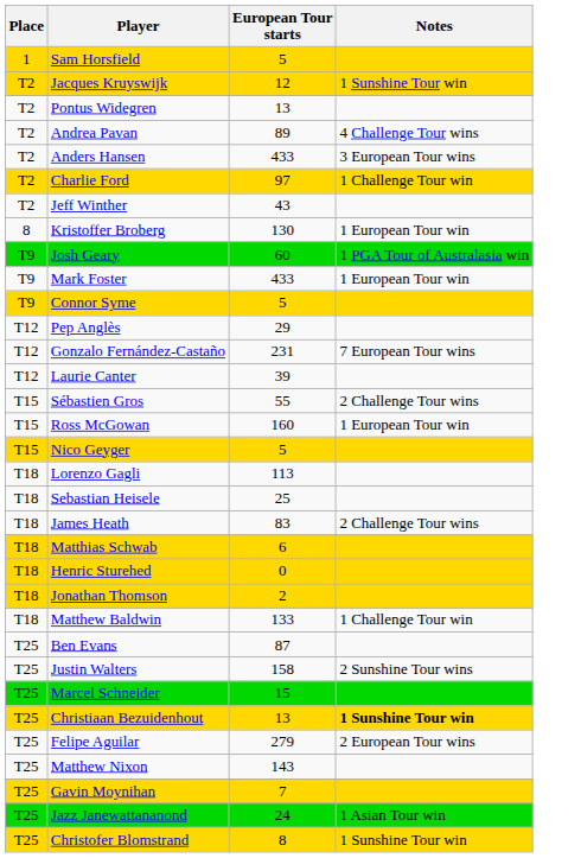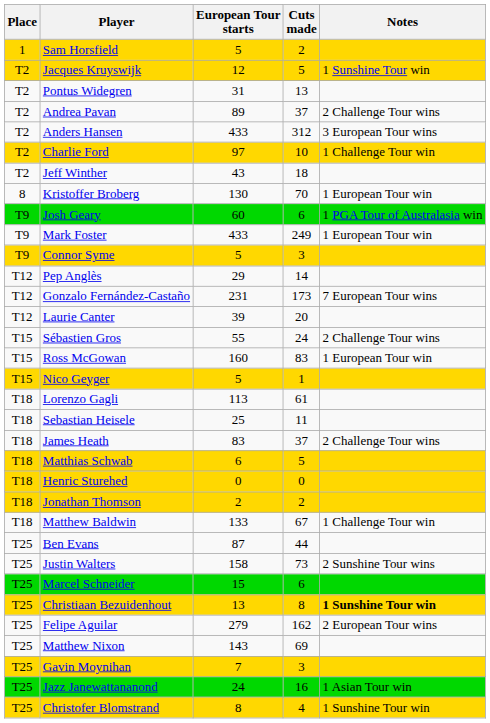 <table class="sortable wikitable" style="text-align:center">
 <tr>
 <th>Place</th>
 <th>Player</th>
 <th>European Tour<br>starts</th>
+<th>Cuts<br>made</th>
 <th>Notes</th>
 </tr>
 <tr style="background:#FFD800;">
 <td>1</td>
 <td align=left> <a href='#'>Sam Horsfield</a></td>
 <td>5</td>
+<td>2</td>
 <td align=left></td>
 </tr>
 <tr style="background:#FFD800;">
 <td>T2</td>
 <td align=left> <a href='#'>Jacques Kruyswijk</a></td>
 <td>12</td>
+<td>5</td>
 <td align=left>1 <a href='#'>Sunshine Tour</a> win</td>
 </tr>
 <tr>
 <td>T2</td>
 <td align=left> <a href='#'>Pontus Widegren</a></td>
+<td>31</td>
 <td>13</td>
 <td align=left></td>
 </tr>
 <tr>
 <td>T2</td>
 <td align=left> <a href='#'>Andrea Pavan</a></td>
 <td>89</td>
-<td align=left>4 <a href='#'>Challenge Tour</a> wins</td>
+<td>37</td>
+<td align=left>2 Challenge Tour wins</td>
 </tr>
 <tr>
 <td>T2</td>
 <td align=left> <a href='#'>Anders Hansen</a></td>
 <td>433</td>
+<td>312</td>
 <td align=left>3 European Tour wins</td>
 </tr>
 <tr style="background:#FFD800;">
 <td>T2</td>
 <td align=left> <a href='#'>Charlie Ford</a></td>
 <td>97</td>
+<td>10</td>
 <td align=left>1 Challenge Tour win</td>
 </tr>
 <tr>
 <td>T2</td>
 <td align=left> <a href='#'>Jeff Winther</a></td>
 <td>43</td>
+<td>18</td>
 <td align=left></td>
 </tr>
 <tr>
 <td>8</td>
 <td align=left> <a href='#'>Kristoffer Broberg</a></td>
 <td>130</td>
+<td>70</td>
 <td align=left>1 European Tour win</td>
 </tr>
 <tr style="background:#00D800;">
 <td>T9</td>
 <td align=left> <a href='#'>Josh Geary</a></td>
 <td>60</td>
+<td>6</td>
 <td align=left>1 <a href='#'>PGA Tour of Australasia</a> win</td>
 </tr>
 <tr>
 <td>T9</td>
 <td align=left> <a href='#'>Mark Foster</a></td>
 <td>433</td>
+<td>249</td>
 <td align=left>1 European Tour win</td>
 </tr>
 <tr style="background:#FFD800;">
 <td>T9</td>
 <td align=left> <a href='#'>Connor Syme</a></td>
 <td>5</td>
+<td>3</td>
 <td align=left></td>
 </tr>
 <tr>
 <td>T12</td>
 <td align=left> <a href='#'>Pep Anglès</a></td>
 <td>29</td>
+<td>14</td>
 <td align=left></td>
 </tr>
 <tr>
 <td>T12</td>
 <td align=left> <a href='#'>Gonzalo Fernández-Castaño</a></td>
 <td>231</td>
+<td>173</td>
 <td align=left>7 European Tour wins</td>
 </tr>
 <tr>
 <td>T12</td>
 <td align=left> <a href='#'>Laurie Canter</a></td>
 <td>39</td>
+<td>20</td>
 <td align=left></td>
 </tr>
 <tr>
 <td>T15</td>
 <td align=left> <a href='#'>Sébastien Gros</a></td>
 <td>55</td>
+<td>24</td>
 <td align=left>2 Challenge Tour wins</td>
 </tr>
 <tr>
 <td>T15</td>
 <td align=left> <a href='#'>Ross McGowan</a></td>
 <td>160</td>
+<td>83</td>
 <td align=left>1 European Tour win</td>
 </tr>
 <tr style="background:#FFD800;">
 <td>T15</td>
 <td align=left> <a href='#'>Nico Geyger</a></td>
 <td>5</td>
+<td>1</td>
 <td align=left></td>
 </tr>
 <tr>
 <td>T18</td>
 <td align=left> <a href='#'>Lorenzo Gagli</a></td>
 <td>113</td>
+<td>61</td>
 <td align=left></td>
 </tr>
 <tr>
 <td>T18</td>
 <td align=left> <a href='#'>Sebastian Heisele</a></td>
 <td>25</td>
+<td>11</td>
 <td align=left></td>
 </tr>
 <tr>
 <td>T18</td>
 <td align=left> <a href='#'>James Heath</a></td>
 <td>83</td>
+<td>37</td>
 <td align=left>2 Challenge Tour wins</td>
 </tr>
 <tr style="background:#FFD800;">
 <td>T18</td>
 <td align=left> <a href='#'>Matthias Schwab</a></td>
 <td>6</td>
+<td>5</td>
 <td align=left></td>
 </tr>
 <tr style="background:#FFD800;">
 <td>T18</td>
 <td align=left> <a href='#'>Henric Sturehed</a></td>
+<td>0</td>
 <td>0</td>
 <td align=left></td>
 </tr>
 <tr style="background:#FFD800;">
 <td>T18</td>
 <td align=left> <a href='#'>Jonathan Thomson</a></td>
 <td>2</td>
+<td>2</td>
 <td align=left></td>
 </tr>
 <tr>
 <td>T18</td>
 <td align=left> <a href='#'>Matthew Baldwin</a></td>
 <td>133</td>
+<td>67</td>
 <td align=left>1 Challenge Tour win</td>
 </tr>
 <tr>
 <td>T25</td>
 <td align=left> <a href='#'>Ben Evans</a></td>
 <td>87</td>
+<td>44</td>
 <td align=left></td>
 </tr>
 <tr>
 <td>T25</td>
 <td align=left> <a href='#'>Justin Walters</a></td>
 <td>158</td>
+<td>73</td>
 <td align=left>2 Sunshine Tour wins</td>
 </tr>
 <tr style="background:#00D800;">
 <td>T25</td>
 <td align=left> <a href='#'>Marcel Schneider</a></td>
 <td>15</td>
+<td>6</td>
 <td align=left></td>
 </tr>
 <tr style="background:#FFD800;">
 <td>T25</td>
 <td align=left> <a href='#'>Christiaan Bezuidenhout</a></td>
 <td>13</td>
+<td>8</td>
 <td align=left><strong>1 Sunshine Tour win</strong></td>
 </tr>
 <tr>
 <td>T25</td>
 <td align=left> <a href='#'>Felipe Aguilar</a></td>
 <td>279</td>
+<td>162</td>
 <td align=left>2 European Tour wins</td>
 </tr>
 <tr>
 <td>T25</td>
 <td align=left> <a href='#'>Matthew Nixon</a></td>
 <td>143</td>
+<td>69</td>
 <td align=left></td>
 </tr>
 <tr style="background:#FFD800;">
 <td>T25</td>
 <td align=left> <a href='#'>Gavin Moynihan</a></td>
 <td>7</td>
+<td>3</td>
 <td align=left></td>
 </tr>
 <tr style="background:#00D800;">
 <td>T25</td>
 <td align=left> <a href='#'>Jazz Janewattananond</a></td>
 <td>24</td>
+<td>16</td>
 <td align=left>1 Asian Tour win</td>
 </tr>
 <tr style="background:#FFD800;">
 <td>T25</td>
 <td align=left> <a href='#'>Christofer Blomstrand</a></td>
 <td>8</td>
+<td>4</td>
 <td align=left>1 Sunshine Tour win</td>
 </tr>
 </table>
